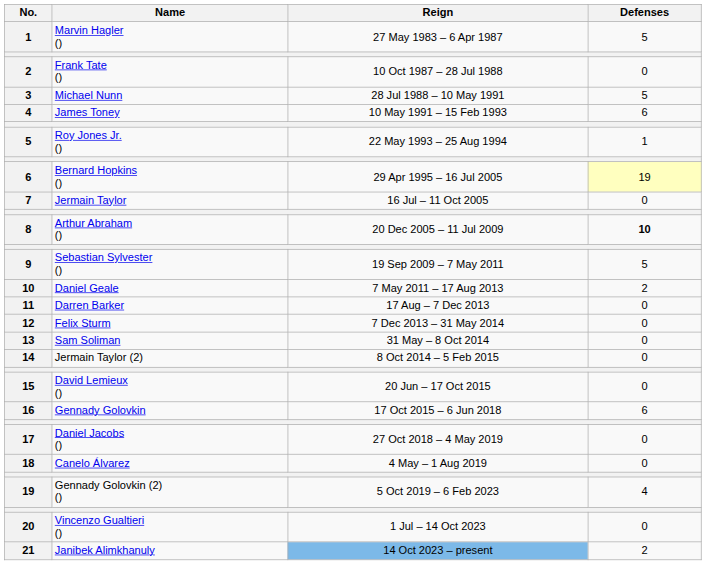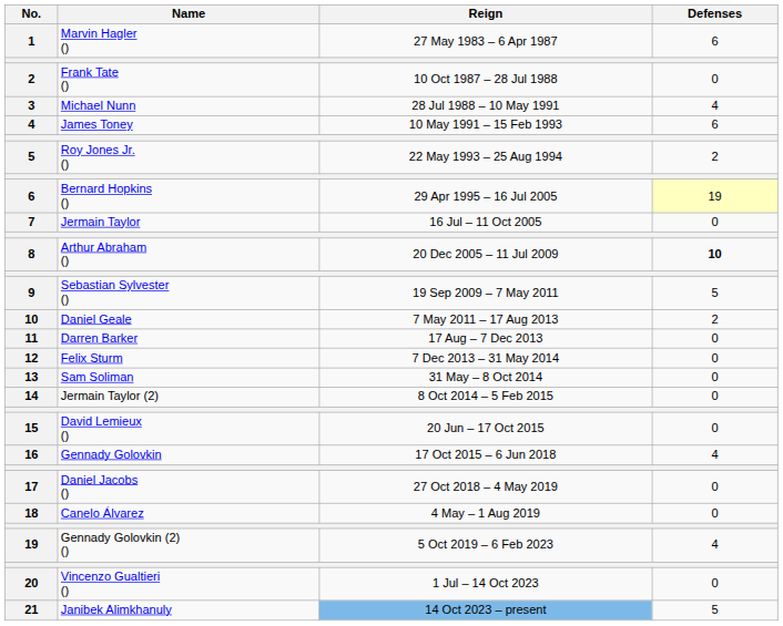 <table class="wikitable sortable" style="width:80%;">
 <tr>
 <th>No.</th>
 <th>Name</th>
 <th>Reign</th>
 <th>Defenses</th>
 </tr>
 <tr align=center>
 <th>1</th>
 <td align=left><a href='#'>Marvin Hagler</a><br>()</td>
 <td>27 May 1983 – 6 Apr 1987</td>
-<td>5</td>
+<td>6</td>
 </tr>
 <tr align=center>
 <th colspan=4></th>
 </tr>
 <tr align=center>
 <th>2</th>
 <td align=left><a href='#'>Frank Tate</a><br>()</td>
 <td>10 Oct 1987 – 28 Jul 1988</td>
 <td>0</td>
 </tr>
 <tr align=center>
 <th>3</th>
 <td align=left><a href='#'>Michael Nunn</a></td>
 <td>28 Jul 1988 – 10 May 1991</td>
-<td>5</td>
+<td>4</td>
 </tr>
 <tr align=center>
 <th>4</th>
 <td align=left><a href='#'>James Toney</a></td>
 <td>10 May 1991 – 15 Feb 1993</td>
 <td>6</td>
 </tr>
 <tr align=center>
 <th colspan=4></th>
 </tr>
 <tr align=center>
 <th>5</th>
 <td align=left><a href='#'>Roy Jones Jr.</a><br>()</td>
 <td>22 May 1993 – 25 Aug 1994</td>
-<td>1</td>
+<td>2</td>
 </tr>
 <tr align=center>
 <th colspan=4></th>
 </tr>
 <tr align=center>
 <th>6</th>
 <td align=left><a href='#'>Bernard Hopkins</a><br>()</td>
 <td>29 Apr 1995 – 16 Jul 2005</td>
 <td style="background:#ffffbf;">19</td>
 </tr>
 <tr align=center>
 <th>7</th>
 <td align=left><a href='#'>Jermain Taylor</a></td>
 <td>16 Jul – 11 Oct 2005</td>
 <td>0</td>
 </tr>
 <tr align=center>
 <th colspan=4></th>
 </tr>
 <tr align=center>
 <th>8</th>
 <td align=left><a href='#'>Arthur Abraham</a><br>()</td>
 <td>20 Dec 2005 – 11 Jul 2009</td>
 <td><strong>10</strong></td>
 </tr>
 <tr align=center>
 <th colspan=4></th>
 </tr>
 <tr align=center>
 <th>9</th>
 <td align=left><a href='#'>Sebastian Sylvester</a><br>()</td>
 <td>19 Sep 2009 – 7 May 2011</td>
 <td>5</td>
 </tr>
 <tr align=center>
 <th>10</th>
 <td align=left><a href='#'>Daniel Geale</a></td>
 <td>7 May 2011 – 17 Aug 2013</td>
 <td>2</td>
 </tr>
 <tr align=center>
 <th>11</th>
 <td align=left><a href='#'>Darren Barker</a></td>
 <td>17 Aug – 7 Dec 2013</td>
 <td>0</td>
 </tr>
 <tr align=center>
 <th>12</th>
 <td align=left><a href='#'>Felix Sturm</a></td>
 <td>7 Dec 2013 – 31 May 2014</td>
 <td>0</td>
 </tr>
 <tr align=center>
 <th>13</th>
 <td align=left><a href='#'>Sam Soliman</a></td>
 <td>31 May – 8 Oct 2014</td>
 <td>0</td>
 </tr>
 <tr align=center>
 <th>14</th>
 <td align=left>Jermain Taylor (2)</td>
 <td>8 Oct 2014 – 5 Feb 2015</td>
 <td>0</td>
 </tr>
 <tr align=center>
 <th colspan=4></th>
 </tr>
 <tr align=center>
 <th>15</th>
 <td align=left><a href='#'>David Lemieux</a><br>()</td>
 <td>20 Jun – 17 Oct 2015</td>
 <td>0</td>
 </tr>
 <tr align=center>
 <th>16</th>
 <td align=left><a href='#'>Gennady Golovkin</a></td>
 <td>17 Oct 2015 – 6 Jun 2018</td>
-<td>6</td>
+<td>4</td>
 </tr>
 <tr align=center>
 <th colspan=4></th>
 </tr>
 <tr align=center>
 <th>17</th>
 <td align=left><a href='#'>Daniel Jacobs</a><br>()</td>
 <td>27 Oct 2018 – 4 May 2019</td>
 <td>0</td>
 </tr>
 <tr align=center>
 <th>18</th>
 <td align=left><a href='#'>Canelo Álvarez</a></td>
 <td>4 May – 1 Aug 2019</td>
 <td>0</td>
 </tr>
 <tr align=center>
 <th colspan=4></th>
 </tr>
 <tr align=center>
 <th>19</th>
 <td align=left>Gennady Golovkin (2) <br>()</td>
 <td>5 Oct 2019 – 6 Feb 2023</td>
 <td>4</td>
 </tr>
 <tr align=center>
 <th colspan=4></th>
 </tr>
 <tr align=center>
 <th>20</th>
 <td align=left><a href='#'>Vincenzo Gualtieri</a> <br>()</td>
 <td>1 Jul – 14 Oct 2023</td>
 <td>0</td>
 </tr>
 <tr align=center>
 <th>21</th>
 <td align=left><a href='#'>Janibek Alimkhanuly</a></td>
 <td style="background:#7CB9E8;">14 Oct 2023 – present</td>
-<td>2</td>
+<td>5</td>
 </tr>
 </table>
